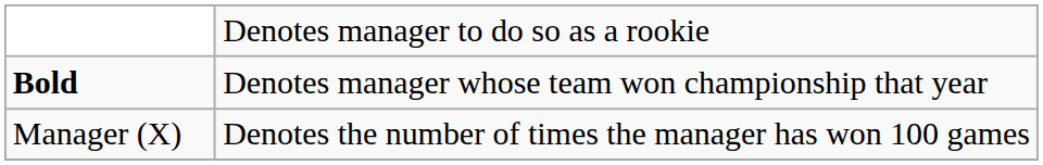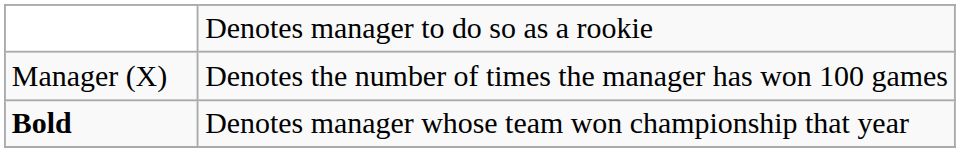 <table class="wikitable">
 <tr>
 <td style="background-color:white; border:1px solid #aaaaaa; width:6em"></td>
 <td>Denotes manager to do so as a rookie</td>
 </tr>
 <tr>
+<td>Manager (X)</td>
+<td>Denotes the number of times the manager has won 100 games</td>
+</tr>
+<tr>
 <td><strong>Bold</strong></td>
 <td>Denotes manager whose team won championship that year</td>
 </tr>
 <tr>
-<td>Manager (X)</td>
-<td>Denotes the number of times the manager has won 100 games</td>
-</tr>
-<tr>
 </tr>
 </table>
